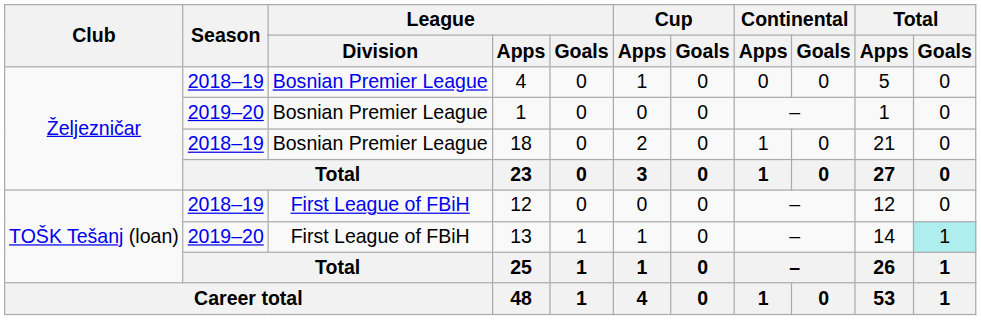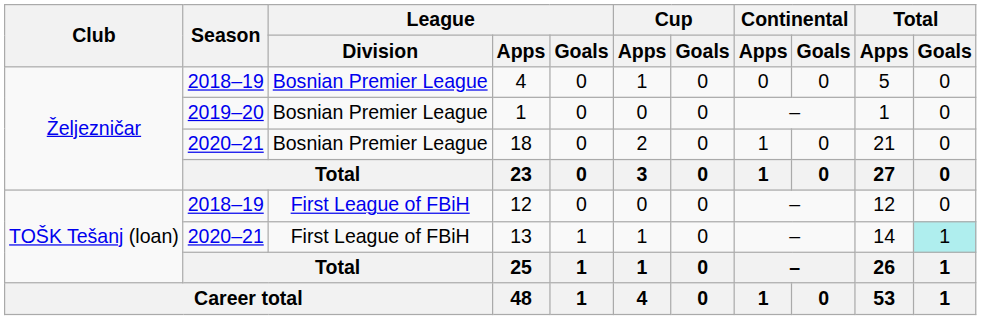 <table class=wikitable style="text-align: center">
 <tr>
 <th rowspan=2>Club</th>
 <th rowspan=2>Season</th>
 <th colspan=3>League</th>
 <th colspan=2>Cup</th>
 <th colspan=2>Continental</th>
 <th colspan=2>Total</th>
 </tr>
 <tr>
 <th>Division</th>
 <th>Apps</th>
 <th>Goals</th>
 <th>Apps</th>
 <th>Goals</th>
 <th>Apps</th>
 <th>Goals</th>
 <th>Apps</th>
 <th>Goals</th>
 </tr>
 <tr>
 <td rowspan=4><a href='#'>Željezničar</a></td>
 <td><a href='#'>2018–19</a></td>
 <td><a href='#'>Bosnian Premier League</a></td>
 <td>4</td>
 <td>0</td>
 <td>1</td>
 <td>0</td>
 <td>0</td>
 <td>0</td>
 <td>5</td>
 <td>0</td>
 </tr>
 <tr>
 <td><a href='#'>2019–20</a></td>
 <td>Bosnian Premier League</td>
 <td>1</td>
 <td>0</td>
 <td>0</td>
 <td>0</td>
 <td colspan=2>–</td>
 <td>1</td>
 <td>0</td>
 </tr>
 <tr>
-<td><a href='#'>2018–19</a></td>
+<td><a href='#'>2020–21</a></td>
 <td>Bosnian Premier League</td>
 <td>18</td>
 <td>0</td>
 <td>2</td>
 <td>0</td>
 <td>1</td>
 <td>0</td>
 <td>21</td>
 <td>0</td>
 </tr>
 <tr>
 <th colspan=2>Total</th>
 <th>23</th>
 <th>0</th>
 <th>3</th>
 <th>0</th>
 <th>1</th>
 <th>0</th>
 <th>27</th>
 <th>0</th>
 </tr>
 <tr>
 <td rowspan=3><a href='#'>TOŠK Tešanj</a> (loan)</td>
 <td><a href='#'>2018–19</a></td>
 <td><a href='#'>First League of FBiH</a></td>
 <td>12</td>
 <td>0</td>
 <td>0</td>
 <td>0</td>
 <td colspan=2>–</td>
 <td>12</td>
 <td>0</td>
 </tr>
 <tr>
-<td><a href='#'>2019–20</a></td>
+<td><a href='#'>2020–21</a></td>
 <td>First League of FBiH</td>
 <td>13</td>
 <td>1</td>
 <td>1</td>
 <td>0</td>
 <td colspan=2>–</td>
 <td>14</td>
 <td style="background: paleturquoise;">1</td>
 </tr>
 <tr>
 <th colspan=2>Total</th>
 <th>25</th>
 <th>1</th>
 <th>1</th>
 <th>0</th>
 <th colspan=2>–</th>
 <th>26</th>
 <th>1</th>
 </tr>
 <tr>
 <th colspan=3>Career total</th>
 <th>48</th>
 <th>1</th>
 <th>4</th>
 <th>0</th>
 <th>1</th>
 <th>0</th>
 <th>53</th>
 <th>1</th>
 </tr>
 </table>
